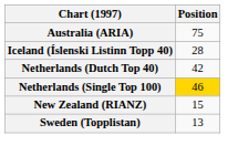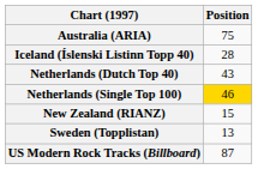 <table class="wikitable sortable plainrowheaders" style="text-align:center">
 <tr>
 <th>Chart (1997)</th>
 <th>Position</th>
 </tr>
 <tr>
 <th scope="row">Australia (ARIA)</th>
 <td>75</td>
 </tr>
 <tr>
 <th scope="row">Iceland (Íslenski Listinn Topp 40)</th>
 <td>28</td>
 </tr>
 <tr>
 <th scope="row">Netherlands (Dutch Top 40)</th>
-<td>42</td>
+<td>43</td>
 </tr>
 <tr>
 <th scope="row">Netherlands (Single Top 100)</th>
 <td style="background: gold;">46</td>
 </tr>
 <tr>
 <th scope="row">New Zealand (RIANZ)</th>
 <td>15</td>
 </tr>
 <tr>
 <th scope="row">Sweden (Topplistan)</th>
 <td>13</td>
 </tr>
+<tr>
+<th scope="row">US Modern Rock Tracks (<em>Billboard</em>)</th>
+<td>87</td>
+</tr>
 </table>
